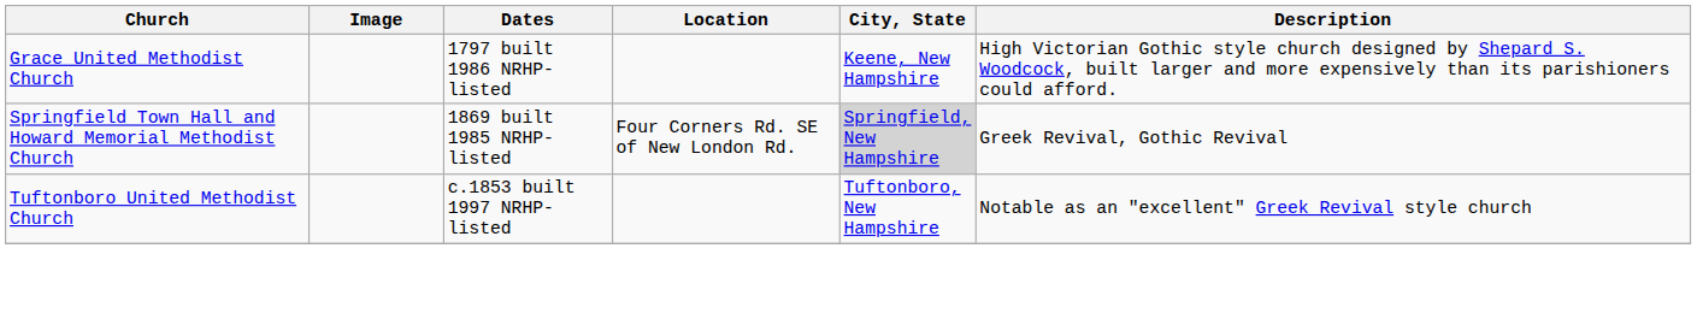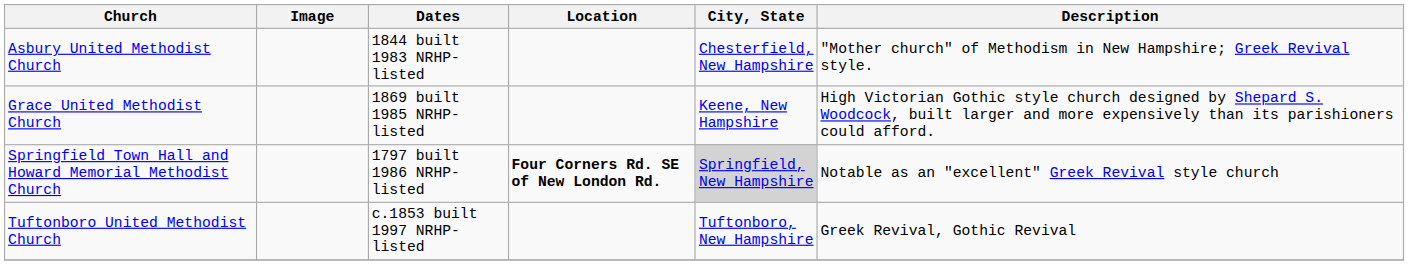 <table class="wikitable sortable" style="width:98%">
 <tr>
 <th style="width:18%;"><strong>Church</strong></th>
 <th style="width:8%;" class="unsortable"><strong>Image</strong></th>
 <th style="width:10%;"><strong>Dates</strong></th>
 <th><strong>Location</strong></th>
 <th style="width:8%;"><strong>City, State</strong></th>
 <th class="unsortable"><strong>Description</strong></th>
 </tr>
 <tr>
+<td><a href='#'>Asbury United Methodist Church</a></td>
+<td></td>
+<td>1844 built<br>1983 NRHP-listed</td>
+<td><small></small></td>
+<td><a href='#'>Chesterfield, New Hampshire</a></td>
+<td>"Mother church" of Methodism in New Hampshire;  <a href='#'>Greek Revival</a> style.</td>
+</tr>
+<tr>
 <td><a href='#'>Grace United Methodist Church</a></td>
 <td></td>
-<td>1797 built<br>1986 NRHP-listed</td>
+<td>1869 built<br>1985 NRHP-listed</td>
 <td><small></small></td>
 <td><a href='#'>Keene, New Hampshire</a></td>
 <td>High Victorian Gothic style church designed by <a href='#'>Shepard S. Woodcock</a>, built larger and more expensively than its parishioners could afford.<br></td>
 </tr>
 <tr>
 <td><a href='#'>Springfield Town Hall and Howard Memorial Methodist Church</a></td>
 <td></td>
-<td>1869 built<br>1985 NRHP-listed</td>
-<td>Four Corners Rd. SE of New London Rd.<br><small></small></td>
+<td>1797 built<br>1986 NRHP-listed</td>
+<td><strong>Four Corners Rd. SE of New London Rd.<br><small></small></strong></td>
 <td style="background: lightgrey;"><a href='#'>Springfield, New Hampshire</a></td>
-<td>Greek Revival, Gothic Revival</td>
+<td>Notable as an  "excellent" <a href='#'>Greek Revival</a> style church</td>
 </tr>
 <tr>
 <td><a href='#'>Tuftonboro United Methodist Church</a></td>
 <td></td>
 <td>c.1853 built<br>1997 NRHP-listed</td>
 <td><small></small></td>
 <td><a href='#'>Tuftonboro, New Hampshire</a></td>
-<td>Notable as an  "excellent" <a href='#'>Greek Revival</a> style church</td>
+<td>Greek Revival, Gothic Revival</td>
 </tr>
 <tr>
 </tr>
 </table>
